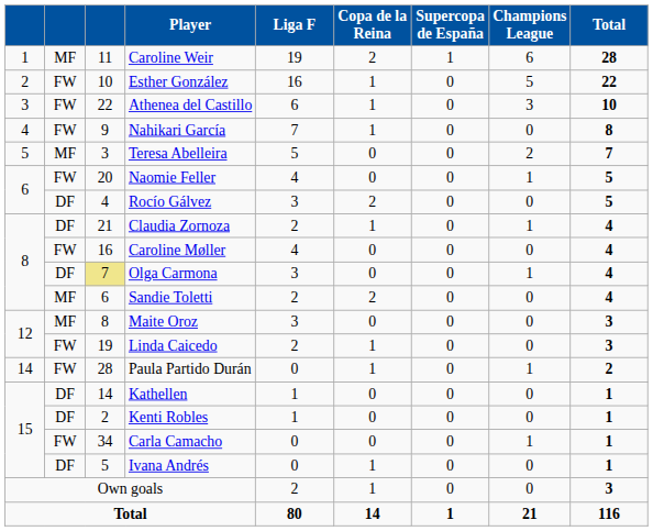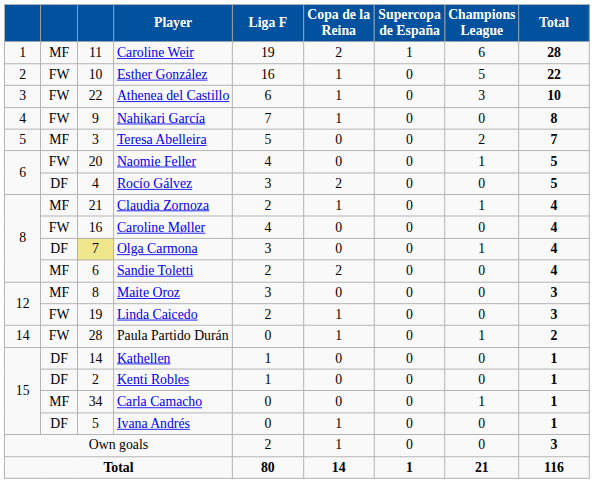 <table class="wikitable sortable" style="text-align:center">
 <tr>
 <th style="background-color:#00529F; color:white; width:35px;"></th>
 <th style="background:#00529F; color:white; width:35px;"></th>
 <th style="background:#00529F; color:white; width:35px;"></th>
 <th style="background:#00529F; color:white;">Player</th>
 <th style="background:#00529F; color:white; width:75px;">Liga F</th>
 <th style="background:#00529F; color:white; width:75px;">Copa de la Reina</th>
 <th style="background:#00529F; color:white; width:75px;">Supercopa de España</th>
 <th style="background:#00529F; color:white; width:75px;">Champions League</th>
 <th style="background:#00529F; color:white; width:75px;"><strong>Total</strong></th>
 </tr>
 <tr>
 <td>1</td>
 <td>MF</td>
 <td>11</td>
 <td style="text-align:left;"> <a href='#'>Caroline Weir</a></td>
 <td>19</td>
 <td>2</td>
 <td>1</td>
 <td>6</td>
 <td><strong>28</strong></td>
 </tr>
 <tr>
 <td>2</td>
 <td>FW</td>
 <td>10</td>
 <td style="text-align:left;"> <a href='#'>Esther González</a></td>
 <td>16</td>
 <td>1</td>
 <td>0</td>
 <td>5</td>
 <td><strong>22</strong></td>
 </tr>
 <tr>
 <td>3</td>
 <td>FW</td>
 <td>22</td>
 <td style="text-align:left;"> <a href='#'>Athenea del Castillo</a></td>
 <td>6</td>
 <td>1</td>
 <td>0</td>
 <td>3</td>
 <td><strong>10</strong></td>
 </tr>
 <tr>
 <td>4</td>
 <td>FW</td>
 <td>9</td>
 <td style="text-align:left;"> <a href='#'>Nahikari García</a></td>
 <td>7</td>
 <td>1</td>
 <td>0</td>
 <td>0</td>
 <td><strong>8</strong></td>
 </tr>
 <tr>
 <td>5</td>
 <td>MF</td>
 <td>3</td>
 <td style="text-align:left;"> <a href='#'>Teresa Abelleira</a></td>
 <td>5</td>
 <td>0</td>
 <td>0</td>
 <td>2</td>
 <td><strong>7</strong></td>
 </tr>
 <tr>
 <td rowspan=2>6</td>
 <td>FW</td>
 <td>20</td>
 <td style="text-align:left;"> <a href='#'>Naomie Feller</a></td>
 <td>4</td>
 <td>0</td>
 <td>0</td>
 <td>1</td>
 <td><strong>5</strong></td>
 </tr>
 <tr>
 <td>DF</td>
 <td>4</td>
 <td style="text-align:left;"> <a href='#'>Rocío Gálvez</a></td>
 <td>3</td>
 <td>2</td>
 <td>0</td>
 <td>0</td>
 <td><strong>5</strong></td>
 </tr>
 <tr>
 <td rowspan=4>8</td>
-<td>DF</td>
+<td>MF</td>
 <td>21</td>
 <td style="text-align:left;"> <a href='#'>Claudia Zornoza</a></td>
 <td>2</td>
 <td>1</td>
 <td>0</td>
 <td>1</td>
 <td><strong>4</strong></td>
 </tr>
 <tr>
 <td>FW</td>
 <td>16</td>
 <td style="text-align:left;"> <a href='#'>Caroline Møller</a></td>
 <td>4</td>
 <td>0</td>
 <td>0</td>
 <td>0</td>
 <td><strong>4</strong></td>
 </tr>
 <tr>
 <td>DF</td>
 <td style="background: khaki;">7</td>
 <td style="text-align:left;"> <a href='#'>Olga Carmona</a></td>
 <td>3</td>
 <td>0</td>
 <td>0</td>
 <td>1</td>
 <td><strong>4</strong></td>
 </tr>
 <tr>
 <td>MF</td>
 <td>6</td>
 <td style="text-align:left;"> <a href='#'>Sandie Toletti</a></td>
 <td>2</td>
 <td>2</td>
 <td>0</td>
 <td>0</td>
 <td><strong>4</strong></td>
 </tr>
 <tr>
 <td rowspan=2>12</td>
 <td>MF</td>
 <td>8</td>
 <td style="text-align:left;"> <a href='#'>Maite Oroz</a></td>
 <td>3</td>
 <td>0</td>
 <td>0</td>
 <td>0</td>
 <td><strong>3</strong></td>
 </tr>
 <tr>
 <td>FW</td>
 <td>19</td>
 <td style="text-align:left;"> <a href='#'>Linda Caicedo</a></td>
 <td>2</td>
 <td>1</td>
 <td>0</td>
 <td>0</td>
 <td><strong>3</strong></td>
 </tr>
 <tr>
 <td>14</td>
 <td>FW</td>
 <td>28</td>
 <td style="text-align:left;"> Paula Partido Durán</td>
 <td>0</td>
 <td>1</td>
 <td>0</td>
 <td>1</td>
 <td><strong>2</strong></td>
 </tr>
 <tr>
 <td rowspan=4>15</td>
 <td>DF</td>
 <td>14</td>
 <td style="text-align:left;"> <a href='#'>Kathellen</a></td>
 <td>1</td>
 <td>0</td>
 <td>0</td>
 <td>0</td>
 <td><strong>1</strong></td>
 </tr>
 <tr>
 <td>DF</td>
 <td>2</td>
 <td style="text-align:left;"> <a href='#'>Kenti Robles</a></td>
 <td>1</td>
 <td>0</td>
 <td>0</td>
 <td>0</td>
 <td><strong>1</strong></td>
 </tr>
 <tr>
-<td>FW</td>
+<td>MF</td>
 <td>34</td>
 <td style="text-align:left;"> <a href='#'>Carla Camacho</a></td>
 <td>0</td>
 <td>0</td>
 <td>0</td>
 <td>1</td>
 <td><strong>1</strong></td>
 </tr>
 <tr>
 <td>DF</td>
 <td>5</td>
 <td style="text-align:left;"> <a href='#'>Ivana Andrés</a></td>
 <td>0</td>
 <td>1</td>
 <td>0</td>
 <td>0</td>
 <td><strong>1</strong></td>
 </tr>
 <tr>
 <td colspan="4">Own goals</td>
 <td>2</td>
 <td>1</td>
 <td>0</td>
 <td>0</td>
 <td><strong>3</strong></td>
 </tr>
 <tr class="sortbottom">
 <td colspan="4"><strong>Total</strong></td>
 <td><strong>80</strong></td>
 <td><strong>14</strong></td>
 <td><strong>1</strong></td>
 <td><strong>21</strong></td>
 <td><strong>116</strong></td>
 </tr>
 </table>
